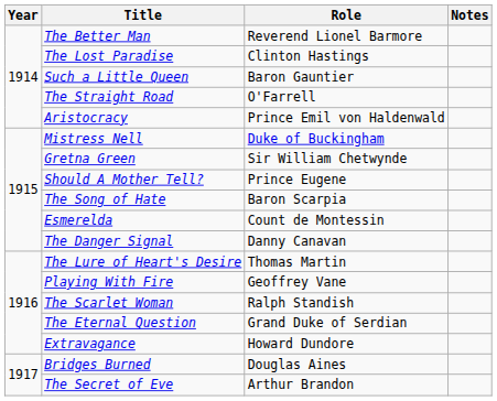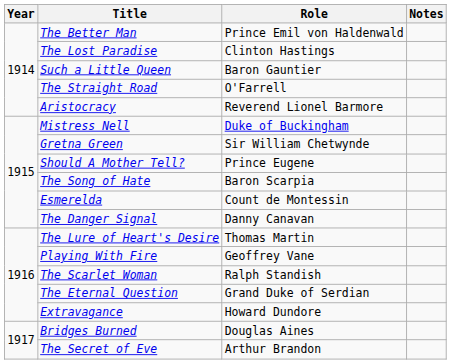 <table class="wikitable sortable">
 <tr>
 <th>Year</th>
 <th>Title</th>
 <th>Role</th>
 <th class="unsortable">Notes</th>
 </tr>
 <tr>
 <td rowspan=5>1914</td>
 <td><em><a href='#'>The Better Man</a></em></td>
-<td>Reverend Lionel Barmore</td>
+<td>Prince Emil von Haldenwald</td>
 <td></td>
 </tr>
 <tr>
 <td><em><a href='#'>The Lost Paradise</a></em></td>
 <td>Clinton Hastings</td>
 <td></td>
 </tr>
 <tr>
 <td><em><a href='#'>Such a Little Queen</a></em></td>
 <td>Baron Gauntier</td>
 <td></td>
 </tr>
 <tr>
 <td><em><a href='#'>The Straight Road</a></em></td>
 <td>O'Farrell</td>
 <td></td>
 </tr>
 <tr>
 <td><em><a href='#'>Aristocracy</a></em></td>
-<td>Prince Emil von Haldenwald</td>
+<td>Reverend Lionel Barmore</td>
 <td></td>
 </tr>
 <tr>
 <td Rowspan=6>1915</td>
 <td><em><a href='#'>Mistress Nell</a></em></td>
 <td><a href='#'>Duke of Buckingham</a></td>
 <td></td>
 </tr>
 <tr>
 <td><em><a href='#'>Gretna Green</a></em></td>
 <td>Sir William Chetwynde</td>
 <td></td>
 </tr>
 <tr>
 <td><em><a href='#'>Should A Mother Tell?</a></em></td>
 <td>Prince Eugene</td>
 <td></td>
 </tr>
 <tr>
 <td><em><a href='#'>The Song of Hate</a></em></td>
 <td>Baron Scarpia</td>
 <td></td>
 </tr>
 <tr>
 <td><em><a href='#'>Esmerelda</a></em></td>
 <td>Count de Montessin</td>
 <td></td>
 </tr>
 <tr>
 <td><em><a href='#'>The Danger Signal</a></em></td>
 <td>Danny Canavan</td>
 <td></td>
 </tr>
 <tr>
 <td Rowspan=5>1916</td>
 <td><em><a href='#'>The Lure of Heart's Desire</a></em></td>
 <td>Thomas Martin</td>
 <td></td>
 </tr>
 <tr>
 <td><em><a href='#'>Playing With Fire</a></em></td>
 <td>Geoffrey Vane</td>
 <td></td>
 </tr>
 <tr>
 <td><em><a href='#'>The Scarlet Woman</a></em></td>
 <td>Ralph Standish</td>
 <td></td>
 </tr>
 <tr>
 <td><em><a href='#'>The Eternal Question</a></em></td>
 <td>Grand Duke of Serdian</td>
 <td></td>
 </tr>
 <tr>
 <td><em><a href='#'>Extravagance</a></em></td>
 <td>Howard Dundore</td>
 <td></td>
 </tr>
 <tr>
 <td Rowspan=2>1917</td>
 <td><em><a href='#'>Bridges Burned</a></em></td>
 <td>Douglas Aines</td>
 <td></td>
 </tr>
 <tr>
 <td><em><a href='#'>The Secret of Eve</a></em></td>
 <td>Arthur Brandon</td>
 <td></td>
 </tr>
 </table>
